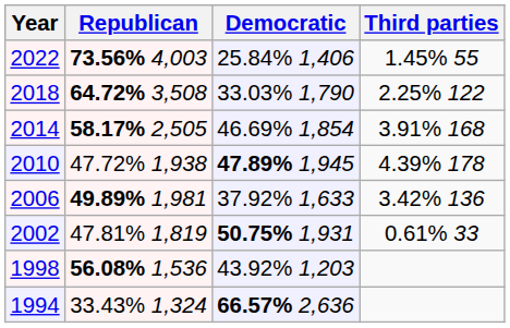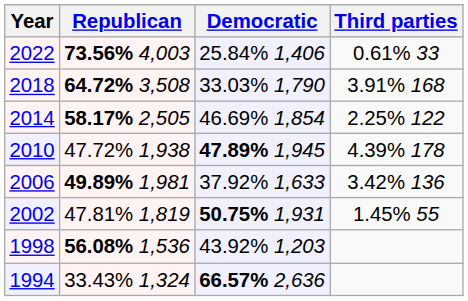 <table class="wikitable" style="font-size:95%;">
 <tr bgcolor=lightgrey>
 <th>Year</th>
 <th><a href='#'>Republican</a></th>
 <th><a href='#'>Democratic</a></th>
 <th><a href='#'>Third parties</a></th>
 </tr>
 <tr>
 <td align="center" bgcolor="#fff3f3"><a href='#'>2022</a></td>
 <td align="center" bgcolor="#fff3f3"><strong>73.56%</strong> <em>4,003</em></td>
 <td align="center" bgcolor="#f0f0ff">25.84% <em>1,406</em></td>
-<td align="center">1.45% <em>55</em></td>
+<td align="center">0.61% <em>33</em></td>
 </tr>
 <tr>
 <td align="center" bgcolor="#fff3f3"><a href='#'>2018</a></td>
 <td align="center" bgcolor="#fff3f3"><strong>64.72%</strong> <em>3,508</em></td>
 <td align="center" bgcolor="#f0f0ff">33.03% <em>1,790</em></td>
-<td align="center">2.25% <em>122</em></td>
+<td align="center">3.91% <em>168</em></td>
 </tr>
 <tr>
 <td align="center" bgcolor="#fff3f3"><a href='#'>2014</a></td>
 <td align="center" bgcolor="#fff3f3"><strong>58.17%</strong> <em>2,505</em></td>
 <td align="center" bgcolor="#f0f0ff">46.69% <em>1,854</em></td>
-<td align="center">3.91% <em>168</em></td>
+<td align="center">2.25% <em>122</em></td>
 </tr>
 <tr>
 <td align="center" bgcolor="#f0f0ff"><a href='#'>2010</a></td>
 <td align="center" bgcolor="#fff3f3">47.72% <em>1,938</em></td>
 <td align="center" bgcolor="#f0f0ff"><strong>47.89%</strong> <em>1,945</em></td>
 <td align="center">4.39% <em>178</em></td>
 </tr>
 <tr>
 <td align="center" bgcolor="#fff3f3"><a href='#'>2006</a></td>
 <td align="center" bgcolor="#fff3f3"><strong>49.89%</strong> <em>1,981</em></td>
 <td align="center" bgcolor="#f0f0ff">37.92% <em>1,633</em></td>
 <td align="center">3.42% <em>136</em></td>
 </tr>
 <tr>
 <td align="center" bgcolor="#f0f0ff"><a href='#'>2002</a></td>
 <td align="center" bgcolor="#fff3f3">47.81% <em>1,819</em></td>
 <td align="center" bgcolor="#f0f0ff"><strong>50.75%</strong> <em>1,931</em></td>
-<td align="center">0.61% <em>33</em></td>
+<td align="center">1.45% <em>55</em></td>
 </tr>
 <tr>
 <td align="center" bgcolor="#fff3f3"><a href='#'>1998</a></td>
 <td align="center" bgcolor="#fff3f3"><strong>56.08%</strong> <em>1,536</em></td>
 <td align="center" bgcolor="#f0f0ff">43.92% <em>1,203</em></td>
 <td align="center"></td>
 </tr>
 <tr>
 <td align="center" bgcolor="#f0f0ff"><a href='#'>1994</a></td>
 <td align="center" bgcolor="#fff3f3">33.43% <em>1,324</em></td>
 <td align="center" bgcolor="#f0f0ff"><strong>66.57%</strong> <em>2,636</em></td>
 <td align="center"></td>
 </tr>
 </table>
